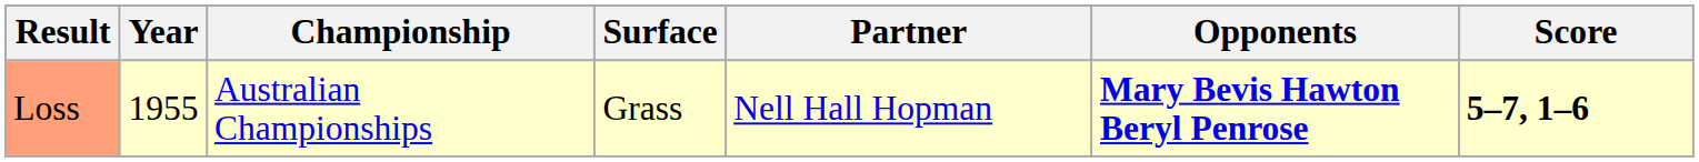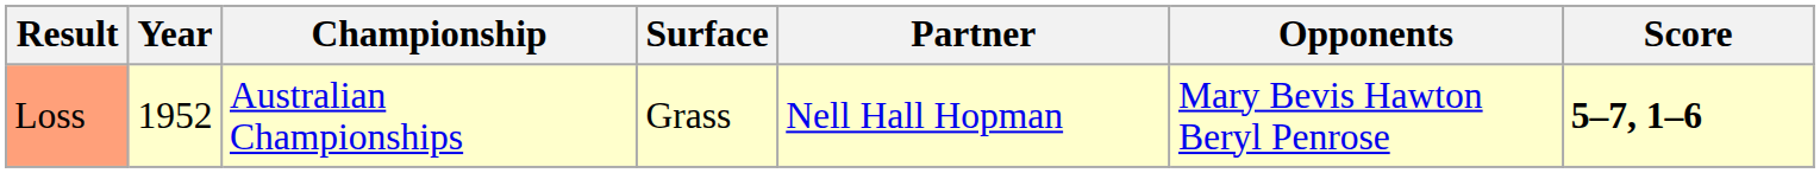 <table class="sortable wikitable">
 <tr>
 <th style="width:45px">Result</th>
 <th style="width:30px">Year</th>
 <th style="width:170px">Championship</th>
 <th style="width:50px">Surface</th>
 <th style="width:160px">Partner</th>
 <th style="width:160px">Opponents</th>
 <th style="width:100px" class="unsortable">Score</th>
 </tr>
 <tr style="background:#ffc;">
 <td style="background:#ffa07a;">Loss</td>
-<td>1955</td>
+<td>1952</td>
 <td><a href='#'>Australian Championships</a></td>
 <td>Grass</td>
 <td> <a href='#'>Nell Hall Hopman</a></td>
-<td><strong> <a href='#'>Mary Bevis Hawton</a> <br>  <a href='#'>Beryl Penrose</a></strong></td>
+<td> <a href='#'>Mary Bevis Hawton</a> <br>  <a href='#'>Beryl Penrose</a></td>
 <td><strong>5–7, 1–6</strong></td>
 </tr>
 </table>
